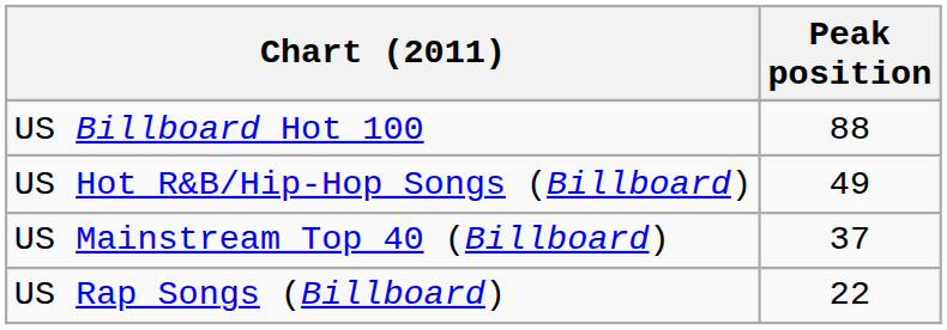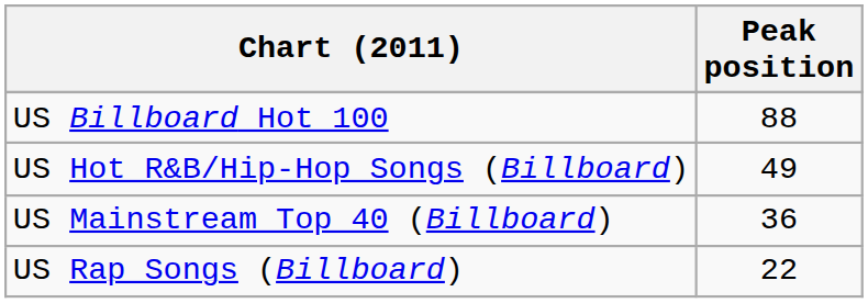 <table class="wikitable plainrowheaders sortable">
 <tr>
 <th>Chart (2011)</th>
 <th>Peak<br>position</th>
 </tr>
 <tr>
 </tr>
 <tr>
 </tr>
 <tr>
 </tr>
 <tr>
 </tr>
 <tr>
 </tr>
 <tr>
 <td>US <a href='#'><em>Billboard</em> Hot 100</a></td>
 <td style="text-align:center;">88</td>
 </tr>
 <tr>
 <td>US <a href='#'>Hot R&B/Hip-Hop Songs</a> (<em><a href='#'>Billboard</a></em>)</td>
 <td style="text-align:center;">49</td>
 </tr>
 <tr>
 <td>US <a href='#'>Mainstream Top 40</a> (<em><a href='#'>Billboard</a></em>)</td>
-<td style="text-align:center;">37</td>
+<td style="text-align:center;">36</td>
 </tr>
 <tr>
 <td>US <a href='#'>Rap Songs</a> (<em><a href='#'>Billboard</a></em>)</td>
 <td style="text-align:center;">22</td>
 </tr>
 </table>
